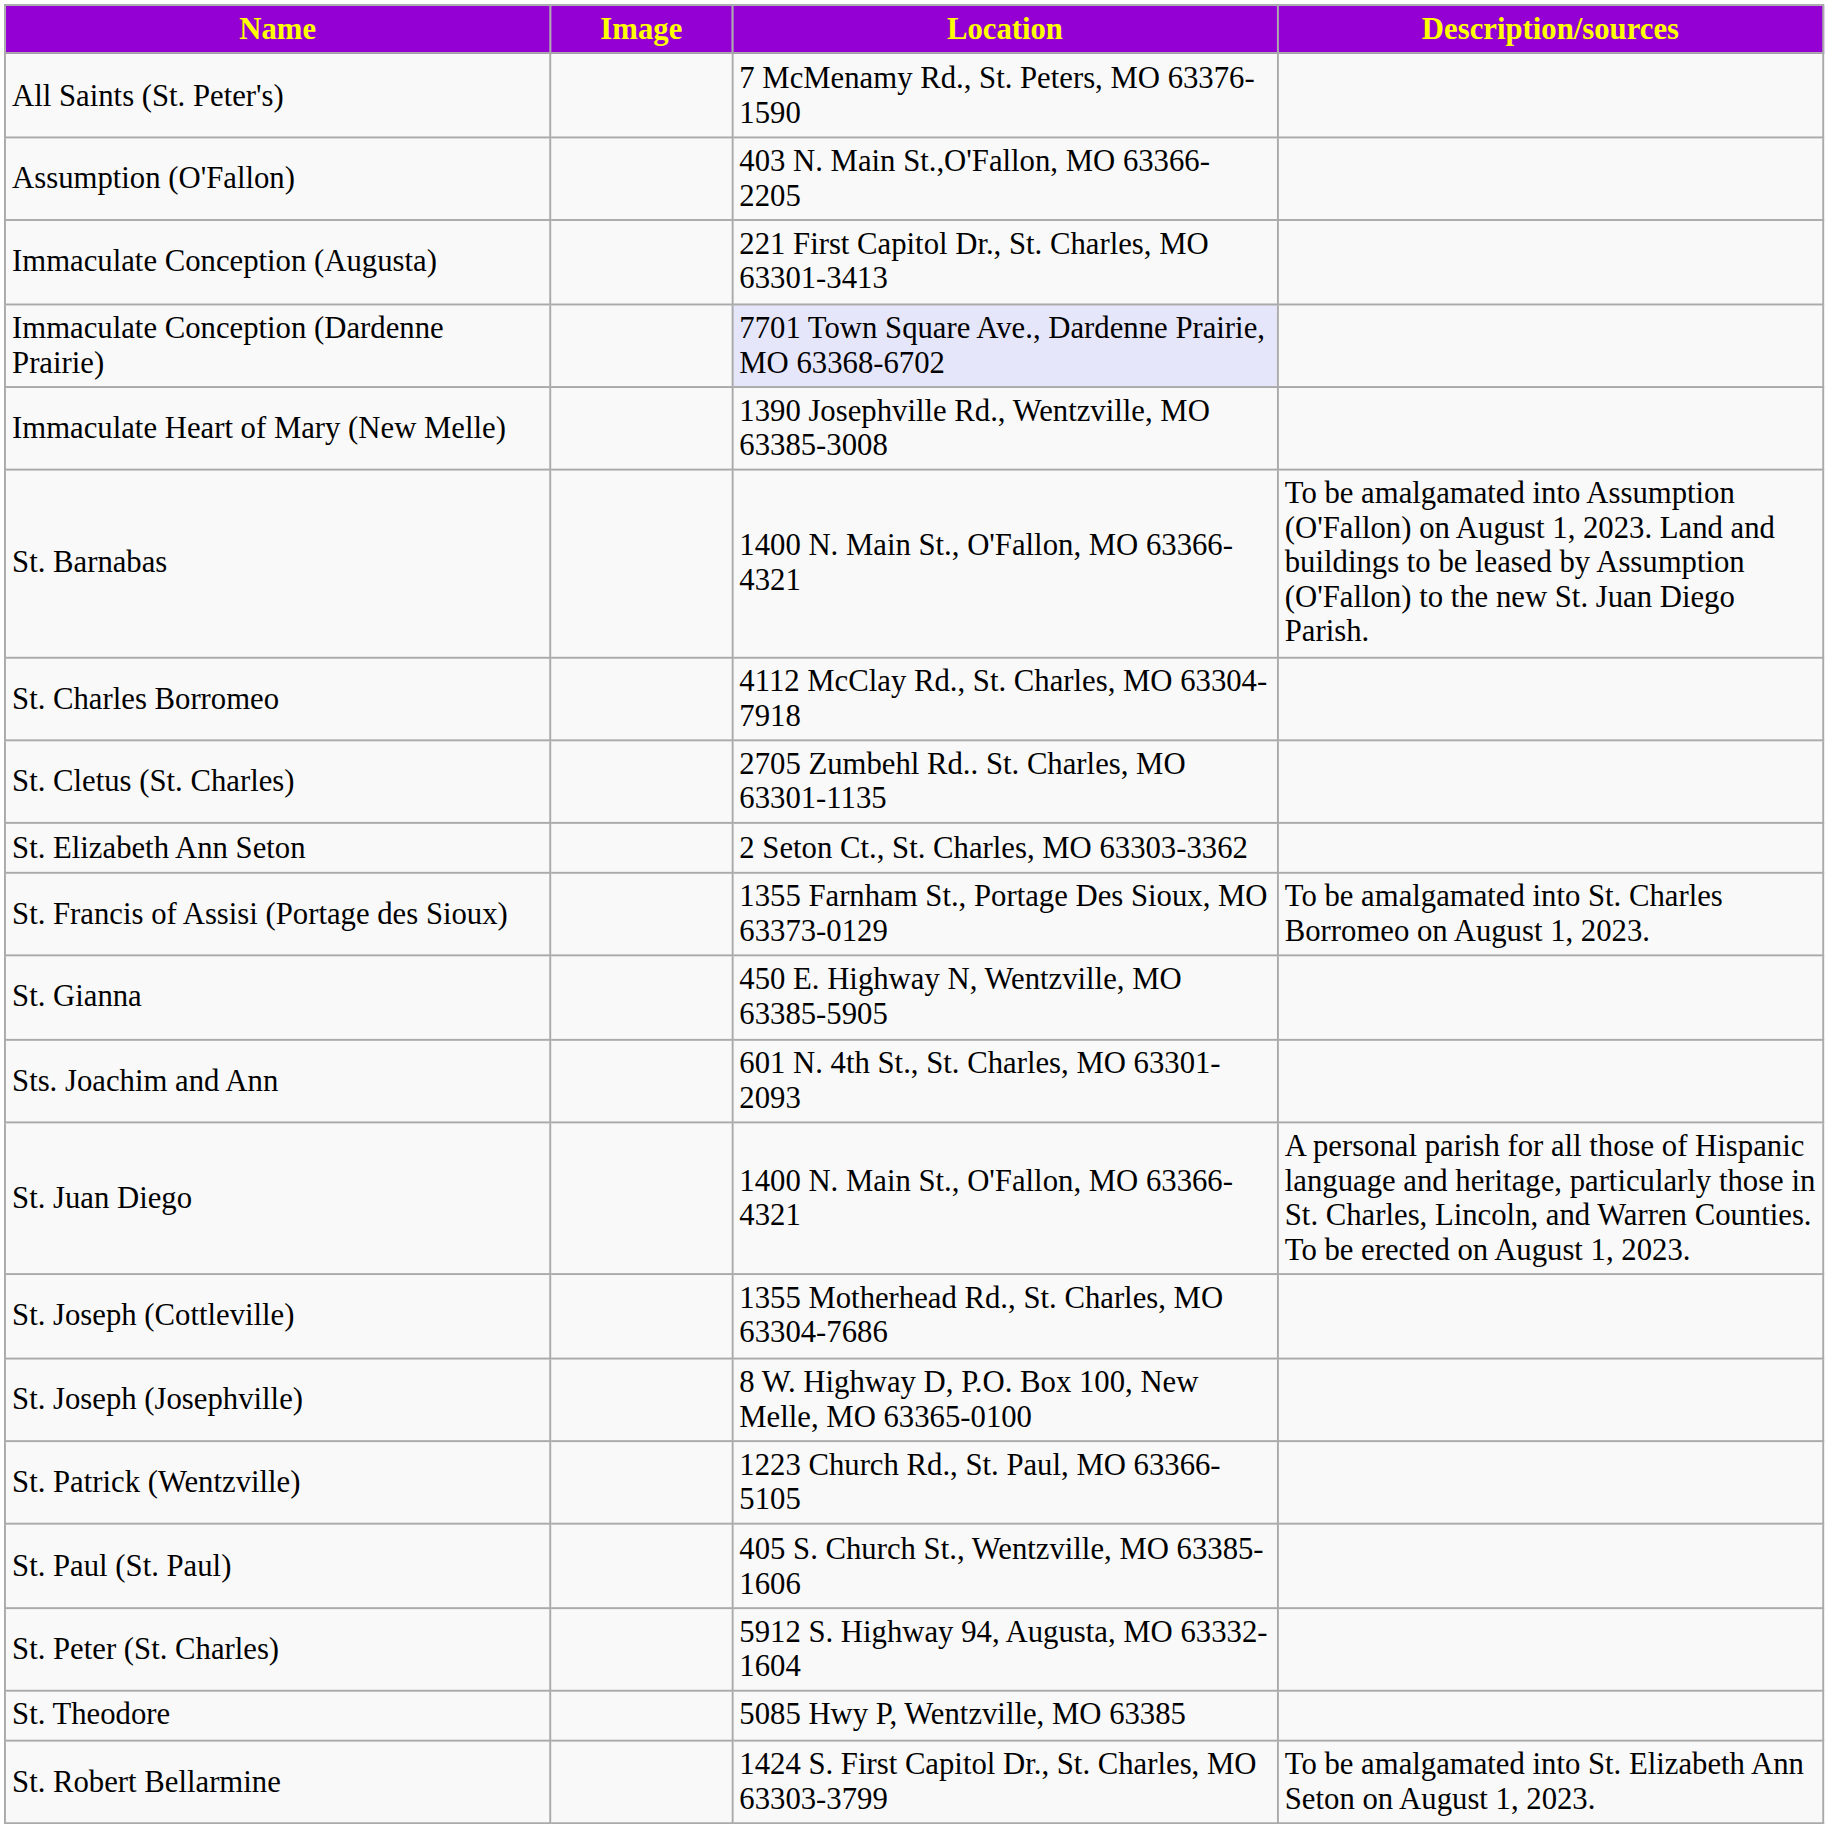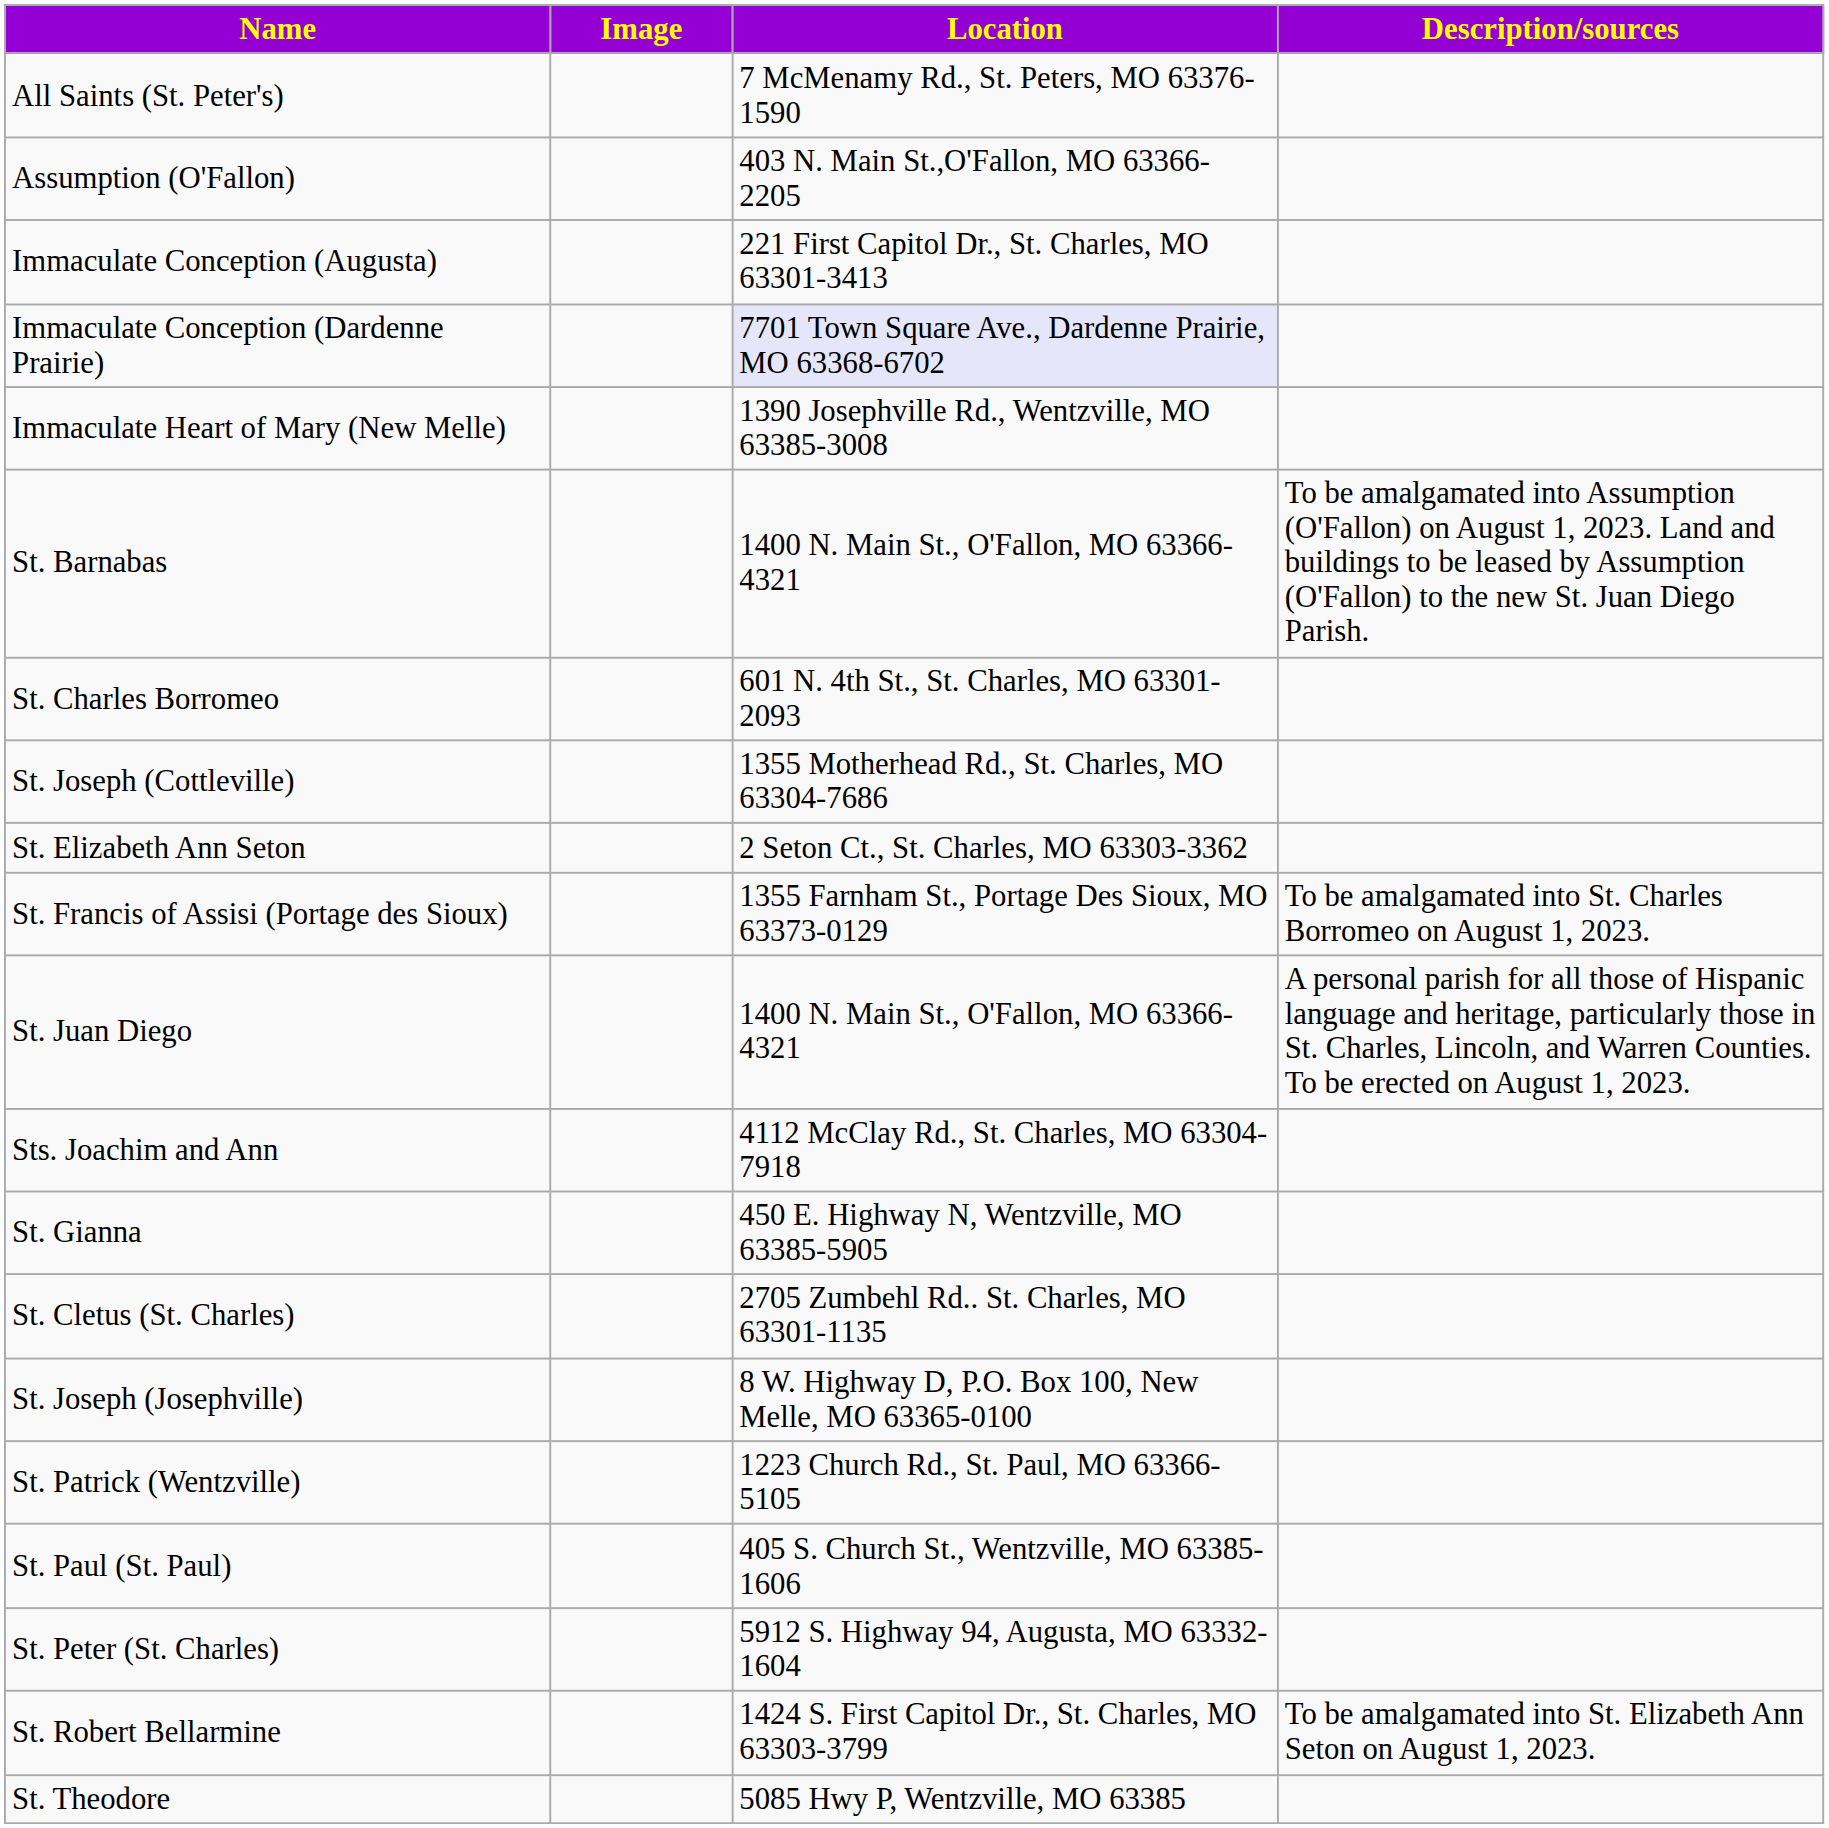 <table class="wikitable sortable mw-collapsible mw-collapsed" style="width:75%">
 <tr>
 <th style="background:darkviolet; color:yellow;" width="30%"><strong>Name</strong></th>
 <th style="background:darkviolet; color:yellow;" width="10%"><strong>Image</strong></th>
 <th style="background:darkviolet; color:yellow;" width="30%"><strong>Location</strong></th>
 <th style="background:darkviolet; color:yellow;" width="30%"><strong>Description/sources</strong></th>
 </tr>
 <tr>
 <td>All Saints (St. Peter's)</td>
 <td></td>
 <td>7 McMenamy Rd., St. Peters, MO 63376-1590</td>
 <td></td>
 </tr>
 <tr>
 <td>Assumption (O'Fallon)</td>
 <td></td>
 <td>403 N. Main St.,O'Fallon, MO 63366-2205</td>
 <td></td>
 </tr>
 <tr>
 <td>Immaculate Conception (Augusta)</td>
 <td></td>
 <td>221 First Capitol Dr., St. Charles, MO 63301-3413</td>
 <td></td>
 </tr>
 <tr>
 <td>Immaculate Conception (Dardenne Prairie)</td>
 <td></td>
 <td style="background: lavender;">7701 Town Square Ave., Dardenne Prairie, MO 63368-6702</td>
 <td></td>
 </tr>
 <tr>
 <td>Immaculate Heart of Mary (New Melle)</td>
 <td></td>
 <td>1390 Josephville Rd., Wentzville, MO 63385-3008</td>
 <td></td>
 </tr>
 <tr>
 <td>St. Barnabas</td>
 <td></td>
 <td>1400 N. Main St., O'Fallon, MO 63366-4321</td>
 <td>To be amalgamated into Assumption (O'Fallon) on August 1, 2023.  Land and buildings to be leased by Assumption (O'Fallon) to the new St. Juan Diego Parish.</td>
 </tr>
 <tr>
 <td>St. Charles Borromeo</td>
 <td></td>
-<td>4112 McClay Rd., St. Charles, MO 63304-7918</td>
+<td>601 N. 4th St., St. Charles, MO 63301-2093</td>
 <td></td>
 </tr>
 <tr>
-<td>St. Cletus (St. Charles)</td>
+<td>St. Joseph (Cottleville)</td>
 <td></td>
-<td>2705 Zumbehl Rd.. St. Charles, MO 63301-1135</td>
+<td>1355 Motherhead Rd., St. Charles, MO 63304-7686</td>
 <td></td>
 </tr>
 <tr>
 <td>St. Elizabeth Ann Seton</td>
 <td></td>
 <td>2 Seton Ct., St. Charles, MO 63303-3362</td>
 <td></td>
 </tr>
 <tr>
 <td>St. Francis of Assisi (Portage des Sioux)</td>
 <td></td>
 <td>1355 Farnham St., Portage Des Sioux, MO 63373-0129</td>
 <td>To be amalgamated into St. Charles Borromeo on August 1, 2023.</td>
 </tr>
 <tr>
+<td>St. Juan Diego</td>
+<td></td>
+<td>1400 N. Main St., O'Fallon, MO 63366-4321</td>
+<td>A personal parish for all those of Hispanic language and heritage, particularly those in St. Charles, Lincoln, and Warren Counties.  To be erected on August 1, 2023.</td>
+</tr>
+<tr>
+<td>Sts. Joachim and Ann</td>
+<td></td>
+<td>4112 McClay Rd., St. Charles, MO 63304-7918</td>
+<td></td>
+</tr>
+<tr>
 <td>St. Gianna</td>
 <td></td>
 <td>450 E. Highway N, Wentzville, MO 63385-5905</td>
 <td></td>
 </tr>
 <tr>
-<td>Sts. Joachim and Ann</td>
+<td>St. Cletus (St. Charles)</td>
 <td></td>
-<td>601 N. 4th St., St. Charles, MO 63301-2093</td>
-<td></td>
-</tr>
-<tr>
-<td>St. Juan Diego</td>
-<td></td>
-<td>1400 N. Main St., O'Fallon, MO 63366-4321</td>
-<td>A personal parish for all those of Hispanic language and heritage, particularly those in St. Charles, Lincoln, and Warren Counties.  To be erected on August 1, 2023.</td>
-</tr>
-<tr>
-<td>St. Joseph (Cottleville)</td>
-<td></td>
-<td>1355 Motherhead Rd., St. Charles, MO 63304-7686</td>
+<td>2705 Zumbehl Rd.. St. Charles, MO 63301-1135</td>
 <td></td>
 </tr>
 <tr>
 <td>St. Joseph (Josephville)</td>
 <td></td>
 <td>8 W. Highway D, P.O. Box 100, New Melle, MO 63365-0100</td>
 <td></td>
 </tr>
 <tr>
 <td>St. Patrick (Wentzville)</td>
 <td></td>
 <td>1223 Church Rd., St. Paul, MO 63366-5105</td>
 <td></td>
 </tr>
 <tr>
 <td>St. Paul (St. Paul)</td>
 <td></td>
 <td>405 S. Church St., Wentzville, MO 63385-1606</td>
 <td></td>
 </tr>
 <tr>
 <td>St. Peter (St. Charles)</td>
 <td></td>
 <td>5912 S. Highway 94, Augusta, MO 63332-1604</td>
 <td></td>
 </tr>
 <tr>
+<td>St. Robert Bellarmine</td>
+<td></td>
+<td>1424 S. First Capitol Dr., St. Charles, MO 63303-3799</td>
+<td>To be amalgamated into St. Elizabeth Ann Seton on August 1, 2023.</td>
+</tr>
+<tr>
 <td>St. Theodore</td>
 <td></td>
 <td>5085 Hwy P, Wentzville, MO 63385</td>
 <td></td>
 </tr>
-<tr>
-<td>St. Robert Bellarmine</td>
-<td></td>
-<td>1424 S. First Capitol Dr., St. Charles, MO 63303-3799</td>
-<td>To be amalgamated into St. Elizabeth Ann Seton on August 1, 2023.</td>
-</tr>
 </table>
